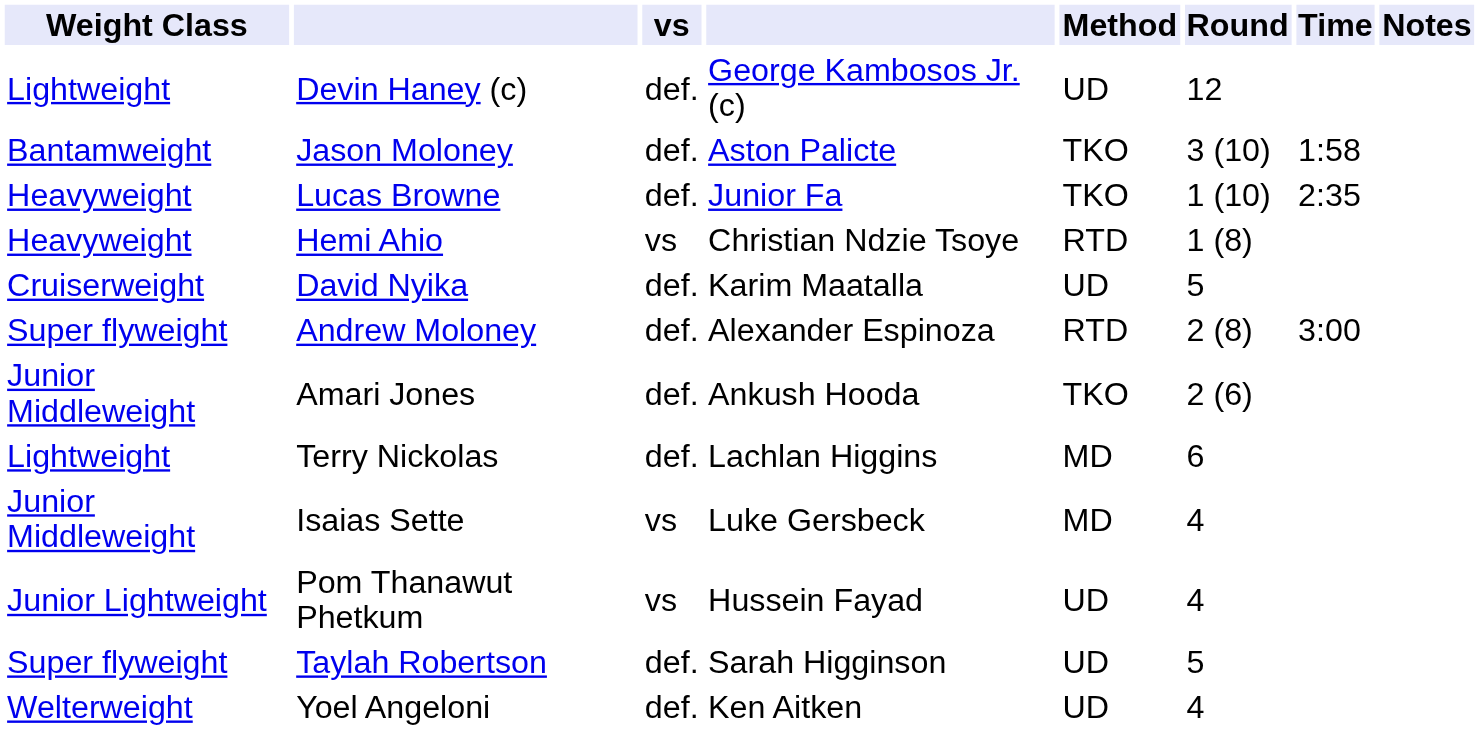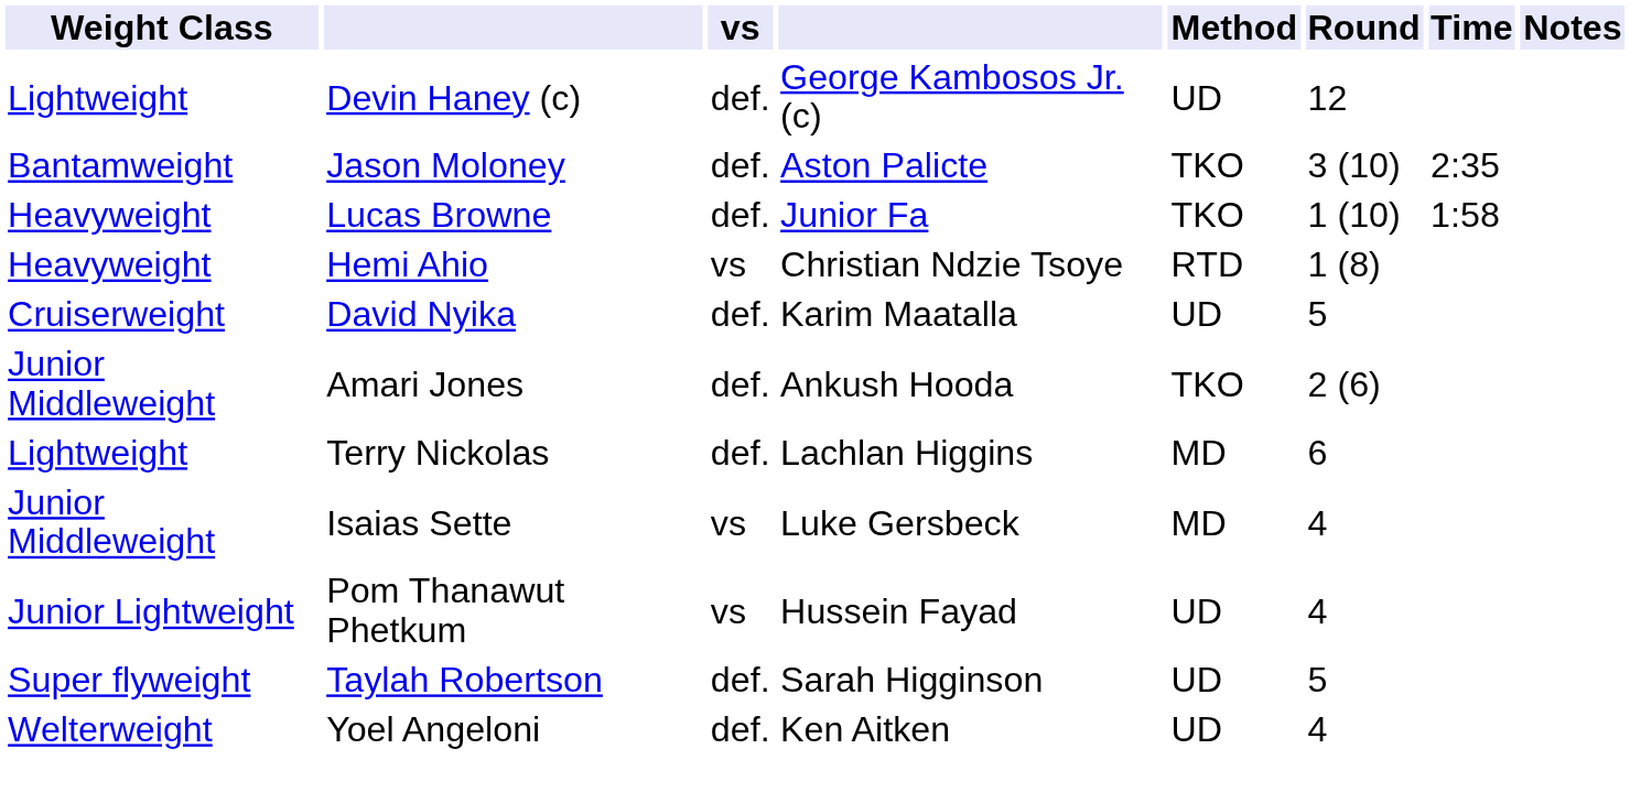 <table class="toccolours" style="font-size: 85%;">
 <tr>
 <th style="background:#e6e8fa; color:#000; text-align:center;">Weight Class</th>
 <th style="background:#e6e8fa; color:#000; text-align:center;"></th>
 <th style="background:#e6e8fa; color:#000; text-align:center;">vs</th>
 <th style="background:#e6e8fa; color:#000; text-align:center;"></th>
 <th style="background:#e6e8fa; color:#000; text-align:center;">Method</th>
 <th style="background:#e6e8fa; color:#000; text-align:center;">Round</th>
 <th style="background:#e6e8fa; color:#000; text-align:center;">Time</th>
 <th style="background:#e6e8fa; color:#000; text-align:center;">Notes</th>
 </tr>
 <tr>
 <td><a href='#'>Lightweight</a></td>
 <td> <a href='#'>Devin Haney</a> (c)</td>
 <td>def.</td>
 <td> <a href='#'>George Kambosos Jr.</a> (c)</td>
 <td>UD</td>
 <td>12</td>
 <td></td>
 <td></td>
 </tr>
 <tr>
 <td><a href='#'>Bantamweight</a></td>
 <td> <a href='#'>Jason Moloney</a></td>
 <td>def.</td>
 <td> <a href='#'>Aston Palicte</a></td>
 <td>TKO</td>
 <td>3 (10)</td>
-<td>1:58</td>
+<td>2:35</td>
 <td></td>
 </tr>
 <tr>
 <td><a href='#'>Heavyweight</a></td>
 <td> <a href='#'>Lucas Browne</a></td>
 <td>def.</td>
 <td> <a href='#'>Junior Fa</a></td>
 <td>TKO</td>
 <td>1 (10)</td>
-<td>2:35</td>
+<td>1:58</td>
 <td></td>
 </tr>
 <tr>
 <td><a href='#'>Heavyweight</a></td>
 <td> <a href='#'>Hemi Ahio</a></td>
 <td>vs</td>
 <td> Christian Ndzie Tsoye</td>
 <td>RTD</td>
 <td>1 (8)</td>
 <td></td>
 <td></td>
 </tr>
 <tr>
 <td><a href='#'>Cruiserweight</a></td>
 <td> <a href='#'>David Nyika</a></td>
 <td>def.</td>
 <td> Karim Maatalla</td>
 <td>UD</td>
 <td>5</td>
 <td></td>
-<td></td>
-</tr>
-<tr>
-<td><a href='#'>Super flyweight</a></td>
-<td> <a href='#'>Andrew Moloney</a></td>
-<td>def.</td>
-<td> Alexander Espinoza</td>
-<td>RTD</td>
-<td>2 (8)</td>
-<td>3:00</td>
 <td></td>
 </tr>
 <tr>
 <td><a href='#'>Junior Middleweight</a></td>
 <td> Amari Jones</td>
 <td>def.</td>
 <td> Ankush Hooda</td>
 <td>TKO</td>
 <td>2 (6)</td>
 <td></td>
 <td></td>
 </tr>
 <tr>
 <td><a href='#'>Lightweight</a></td>
 <td> Terry Nickolas</td>
 <td>def.</td>
 <td> Lachlan Higgins</td>
 <td>MD</td>
 <td>6</td>
 <td></td>
 <td></td>
 </tr>
 <tr>
 <td><a href='#'>Junior Middleweight</a></td>
 <td> Isaias Sette</td>
 <td>vs</td>
 <td> Luke Gersbeck</td>
 <td>MD</td>
 <td>4</td>
 <td></td>
 <td></td>
 </tr>
 <tr>
 <td><a href='#'>Junior Lightweight</a></td>
 <td> Pom Thanawut Phetkum</td>
 <td>vs</td>
 <td> Hussein Fayad</td>
 <td>UD</td>
 <td>4</td>
 <td></td>
 <td></td>
 </tr>
 <tr>
 <td><a href='#'>Super flyweight</a></td>
 <td> <a href='#'>Taylah Robertson</a></td>
 <td>def.</td>
 <td> Sarah Higginson</td>
 <td>UD</td>
 <td>5</td>
 <td></td>
 <td></td>
 </tr>
 <tr>
 <td><a href='#'>Welterweight</a></td>
 <td> Yoel Angeloni</td>
 <td>def.</td>
 <td> Ken Aitken</td>
 <td>UD</td>
 <td>4</td>
 <td></td>
 <td></td>
 </tr>
 <tr>
 </tr>
 </table>
